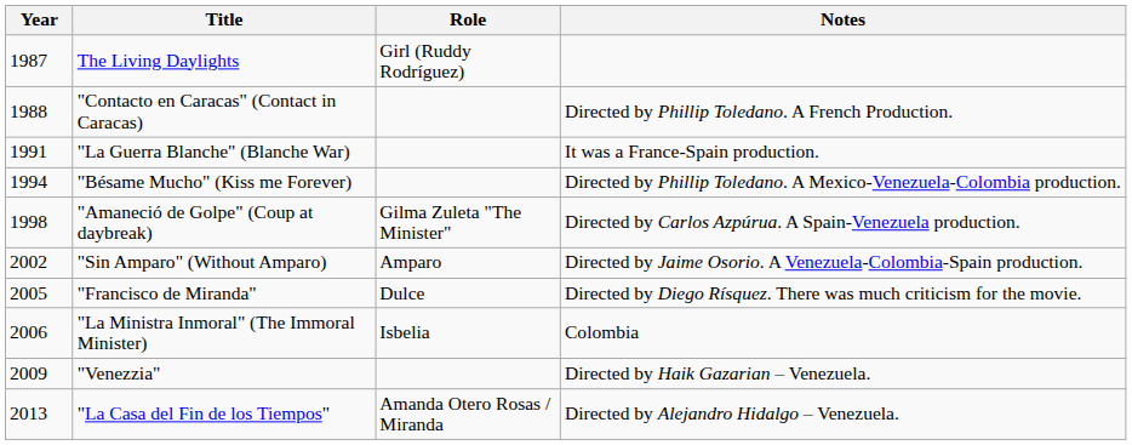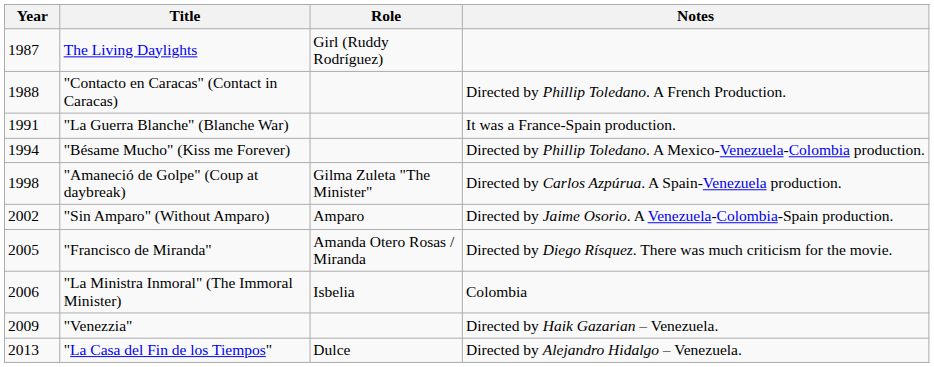 <table class="wikitable sortable">
 <tr>
 <th style="width:50px;">Year</th>
 <th style="width:250px;">Title</th>
 <th style="width:150px;">Role</th>
 <th>Notes</th>
 </tr>
 <tr>
 <td>1987</td>
 <td><a href='#'>The Living Daylights</a></td>
 <td>Girl (Ruddy Rodríguez)</td>
 <td></td>
 </tr>
 <tr>
 <td>1988</td>
 <td>"Contacto en Caracas"  (Contact in Caracas)</td>
 <td></td>
 <td>Directed by <em>Phillip Toledano</em>. A French Production.</td>
 </tr>
 <tr>
 <td>1991</td>
 <td>"La Guerra Blanche"  (Blanche War)</td>
 <td></td>
 <td>It was a France-Spain production.</td>
 </tr>
 <tr>
 <td>1994</td>
 <td>"Bésame Mucho" (Kiss me Forever)</td>
 <td></td>
 <td>Directed by <em>Phillip Toledano</em>. A Mexico-<a href='#'>Venezuela</a>-<a href='#'>Colombia</a> production.</td>
 </tr>
 <tr>
 <td>1998</td>
 <td>"Amaneció de Golpe" (Coup at daybreak)</td>
 <td>Gilma Zuleta "The Minister"</td>
 <td>Directed by <em>Carlos Azpúrua</em>. A Spain-<a href='#'>Venezuela</a> production.</td>
 </tr>
 <tr>
 <td>2002</td>
 <td>"Sin Amparo" (Without Amparo)</td>
 <td>Amparo</td>
 <td>Directed by <em>Jaime Osorio</em>. A <a href='#'>Venezuela</a>-<a href='#'>Colombia</a>-Spain production.</td>
 </tr>
 <tr>
 <td>2005</td>
 <td>"Francisco de Miranda"</td>
-<td>Dulce</td>
+<td>Amanda Otero Rosas / Miranda</td>
 <td>Directed by <em>Diego Rísquez</em>. There was much criticism for the movie.</td>
 </tr>
 <tr>
 <td>2006</td>
 <td>"La Ministra Inmoral" (The Immoral Minister)</td>
 <td>Isbelia</td>
 <td>Colombia</td>
 </tr>
 <tr>
 <td>2009</td>
 <td>"Venezzia"</td>
 <td></td>
 <td>Directed by <em>Haik Gazarian</em> – Venezuela.</td>
 </tr>
 <tr>
 <td>2013</td>
 <td>"<a href='#'>La Casa del Fin de los Tiempos</a>"</td>
-<td>Amanda Otero Rosas / Miranda</td>
+<td>Dulce</td>
 <td>Directed by <em>Alejandro Hidalgo</em> – Venezuela.</td>
 </tr>
 </table>
